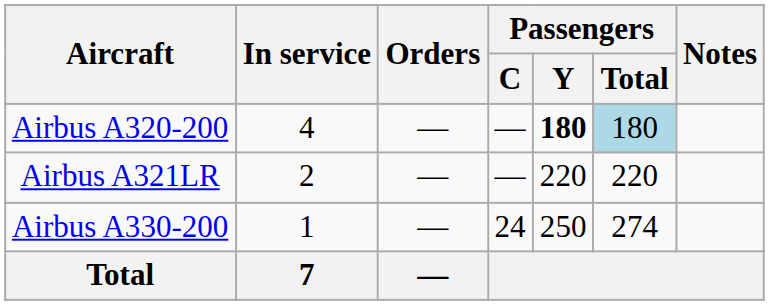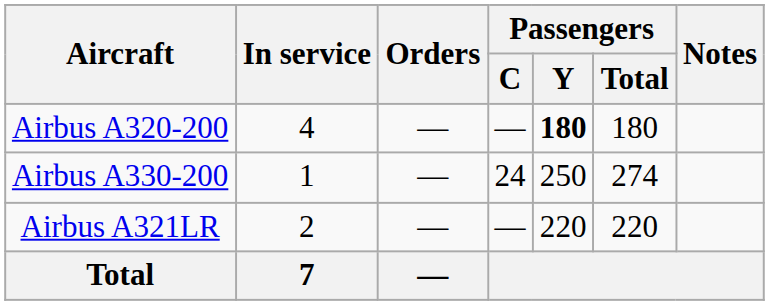 <table class="wikitable" style="border-collapse:collapse;text-align:center;margin:auto;">
 <tr>
 <th rowspan="2">Aircraft</th>
 <th rowspan="2">In service</th>
 <th rowspan="2">Orders</th>
 <th colspan="3">Passengers</th>
 <th rowspan="2">Notes</th>
 </tr>
 <tr>
 <th><abbr>C</abbr></th>
 <th><abbr>Y</abbr></th>
 <th>Total</th>
 </tr>
 <tr>
 <td><a href='#'>Airbus A320-200</a></td>
 <td>4</td>
 <td>—</td>
 <td>—</td>
 <td><strong>180</strong></td>
-<td style="background: lightblue;">180</td>
+<td>180</td>
+<td></td>
+</tr>
+<tr>
+<td><a href='#'>Airbus A330-200</a></td>
+<td>1</td>
+<td>—</td>
+<td>24</td>
+<td>250</td>
+<td>274</td>
 <td></td>
 </tr>
 <tr>
 <td><a href='#'>Airbus A321LR</a></td>
 <td>2</td>
 <td>—</td>
 <td>—</td>
 <td>220</td>
 <td>220</td>
 <td></td>
 </tr>
 <tr>
-<td><a href='#'>Airbus A330-200</a></td>
-<td>1</td>
-<td>—</td>
-<td>24</td>
-<td>250</td>
-<td>274</td>
-<td></td>
-</tr>
-<tr>
 <th>Total</th>
 <th>7</th>
 <th>—</th>
 <th colspan="4"></th>
 </tr>
 </table>
